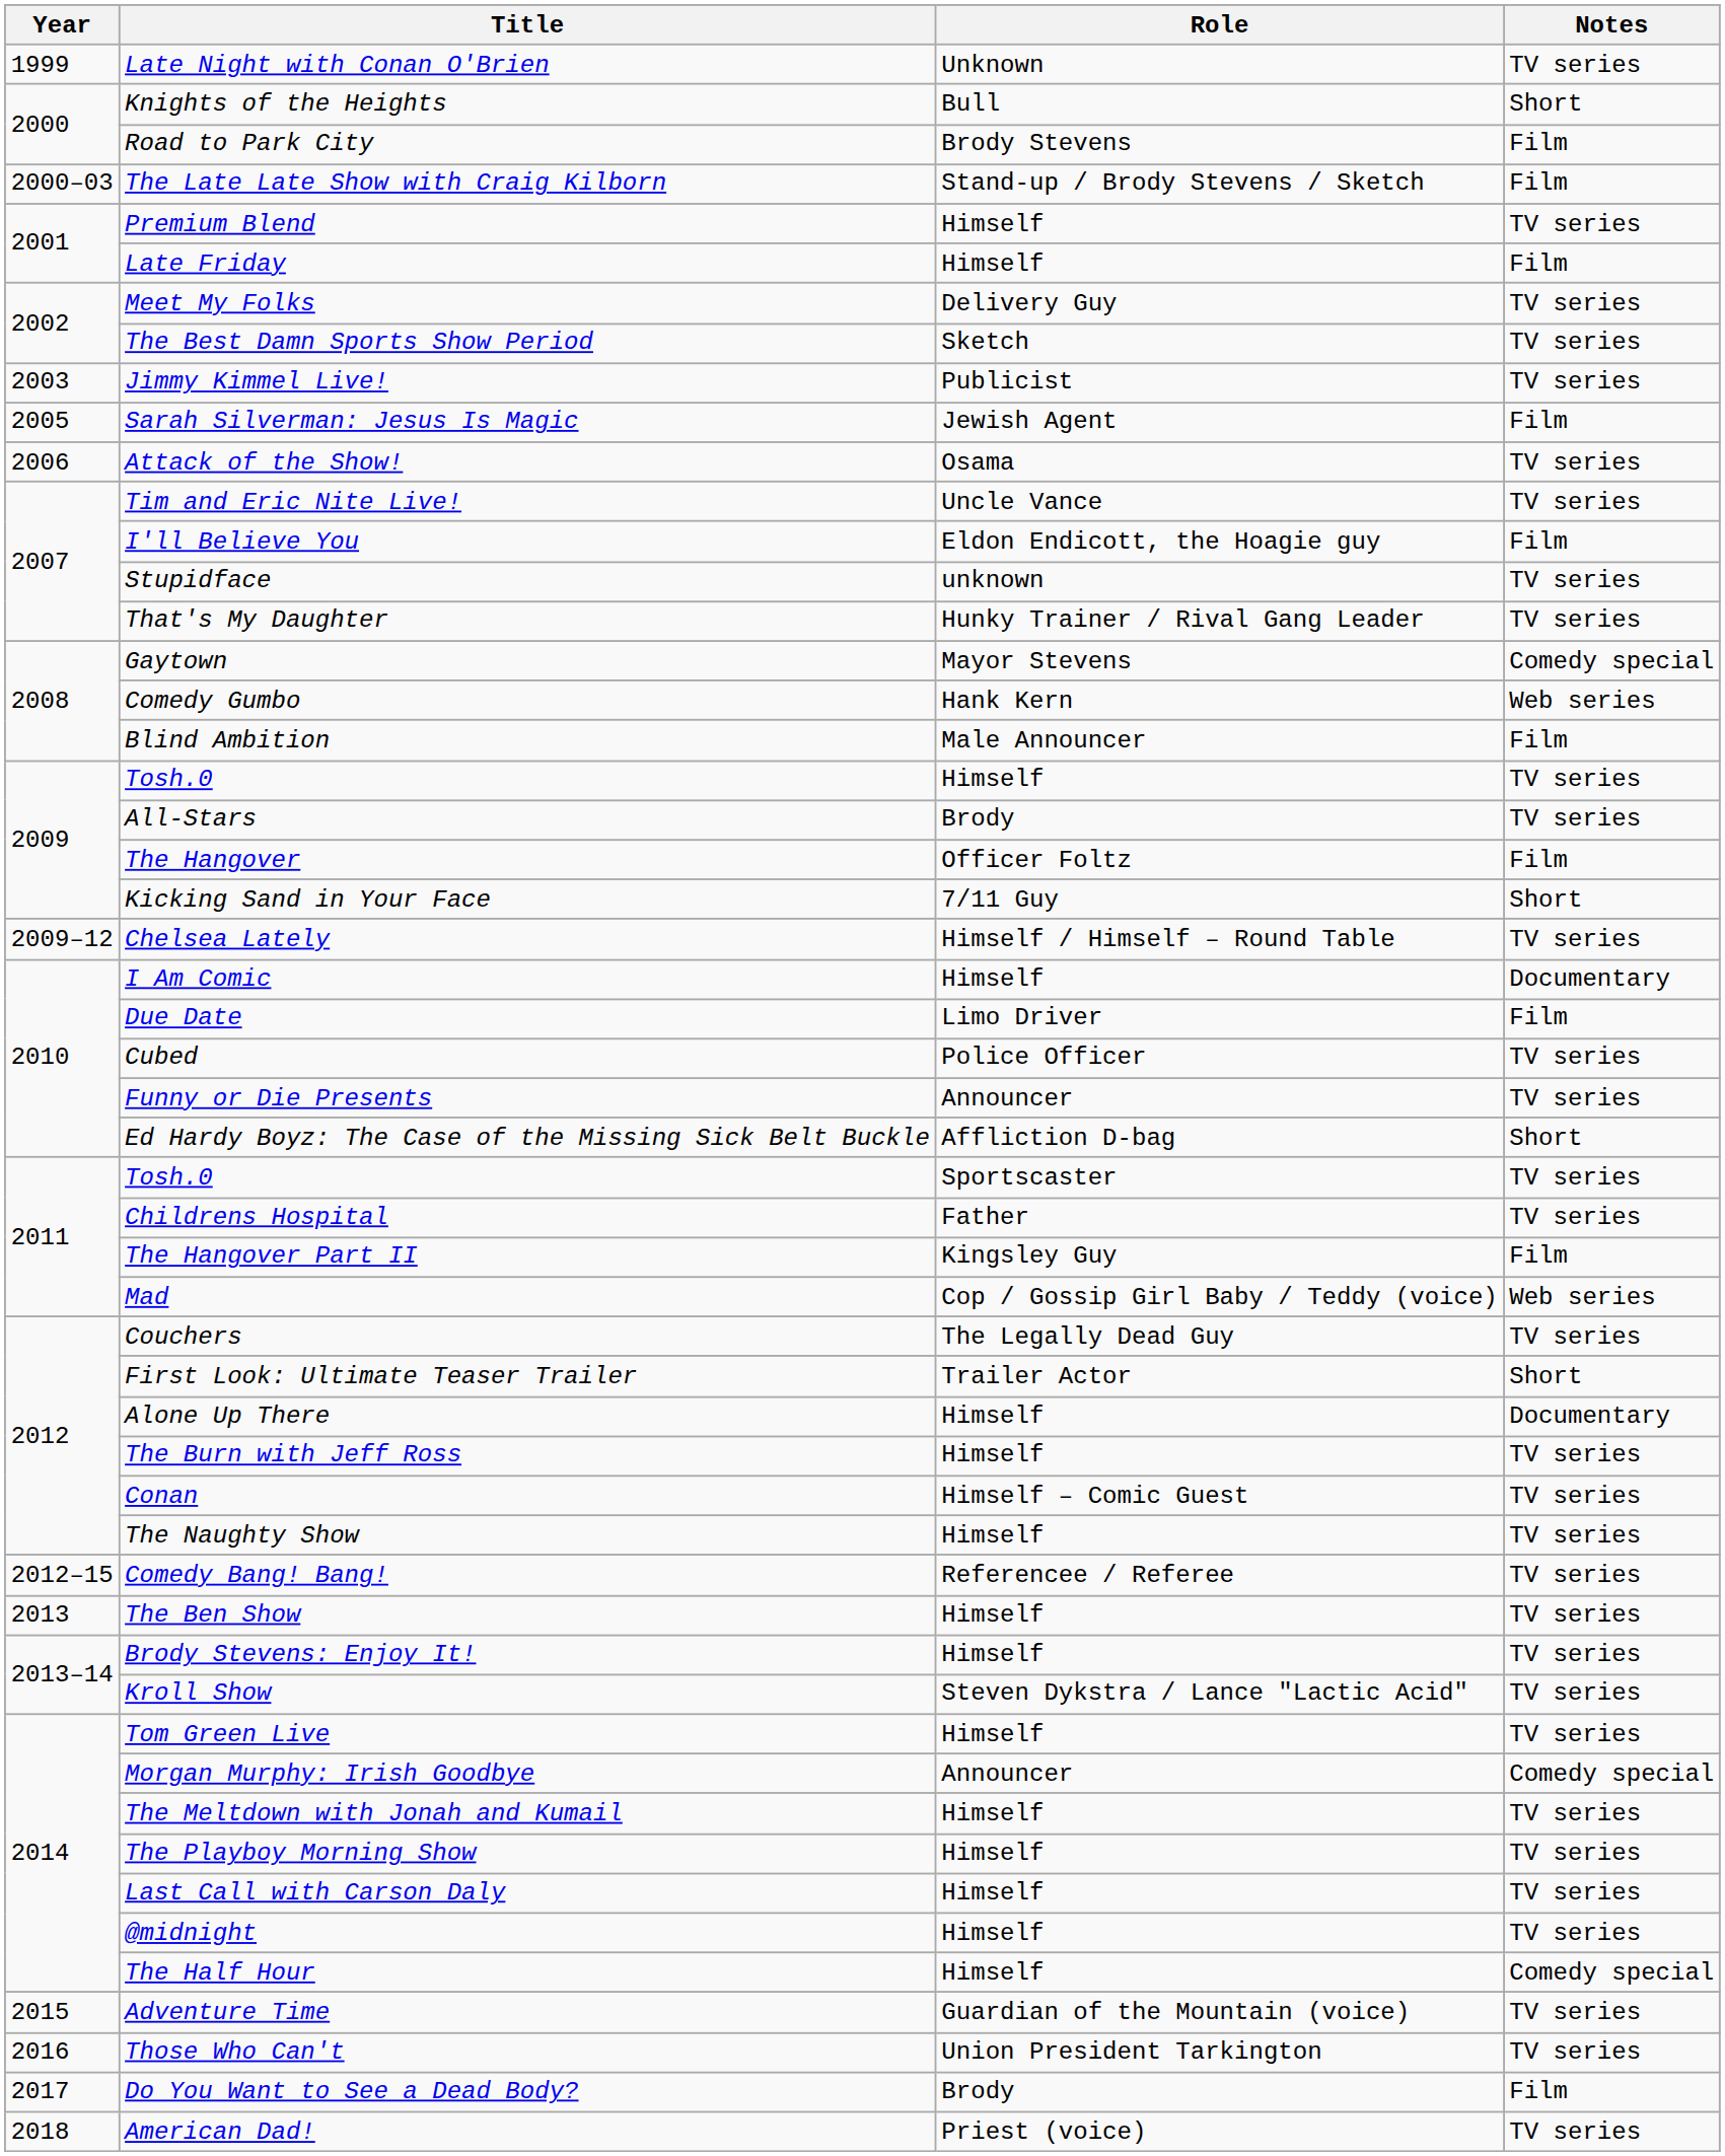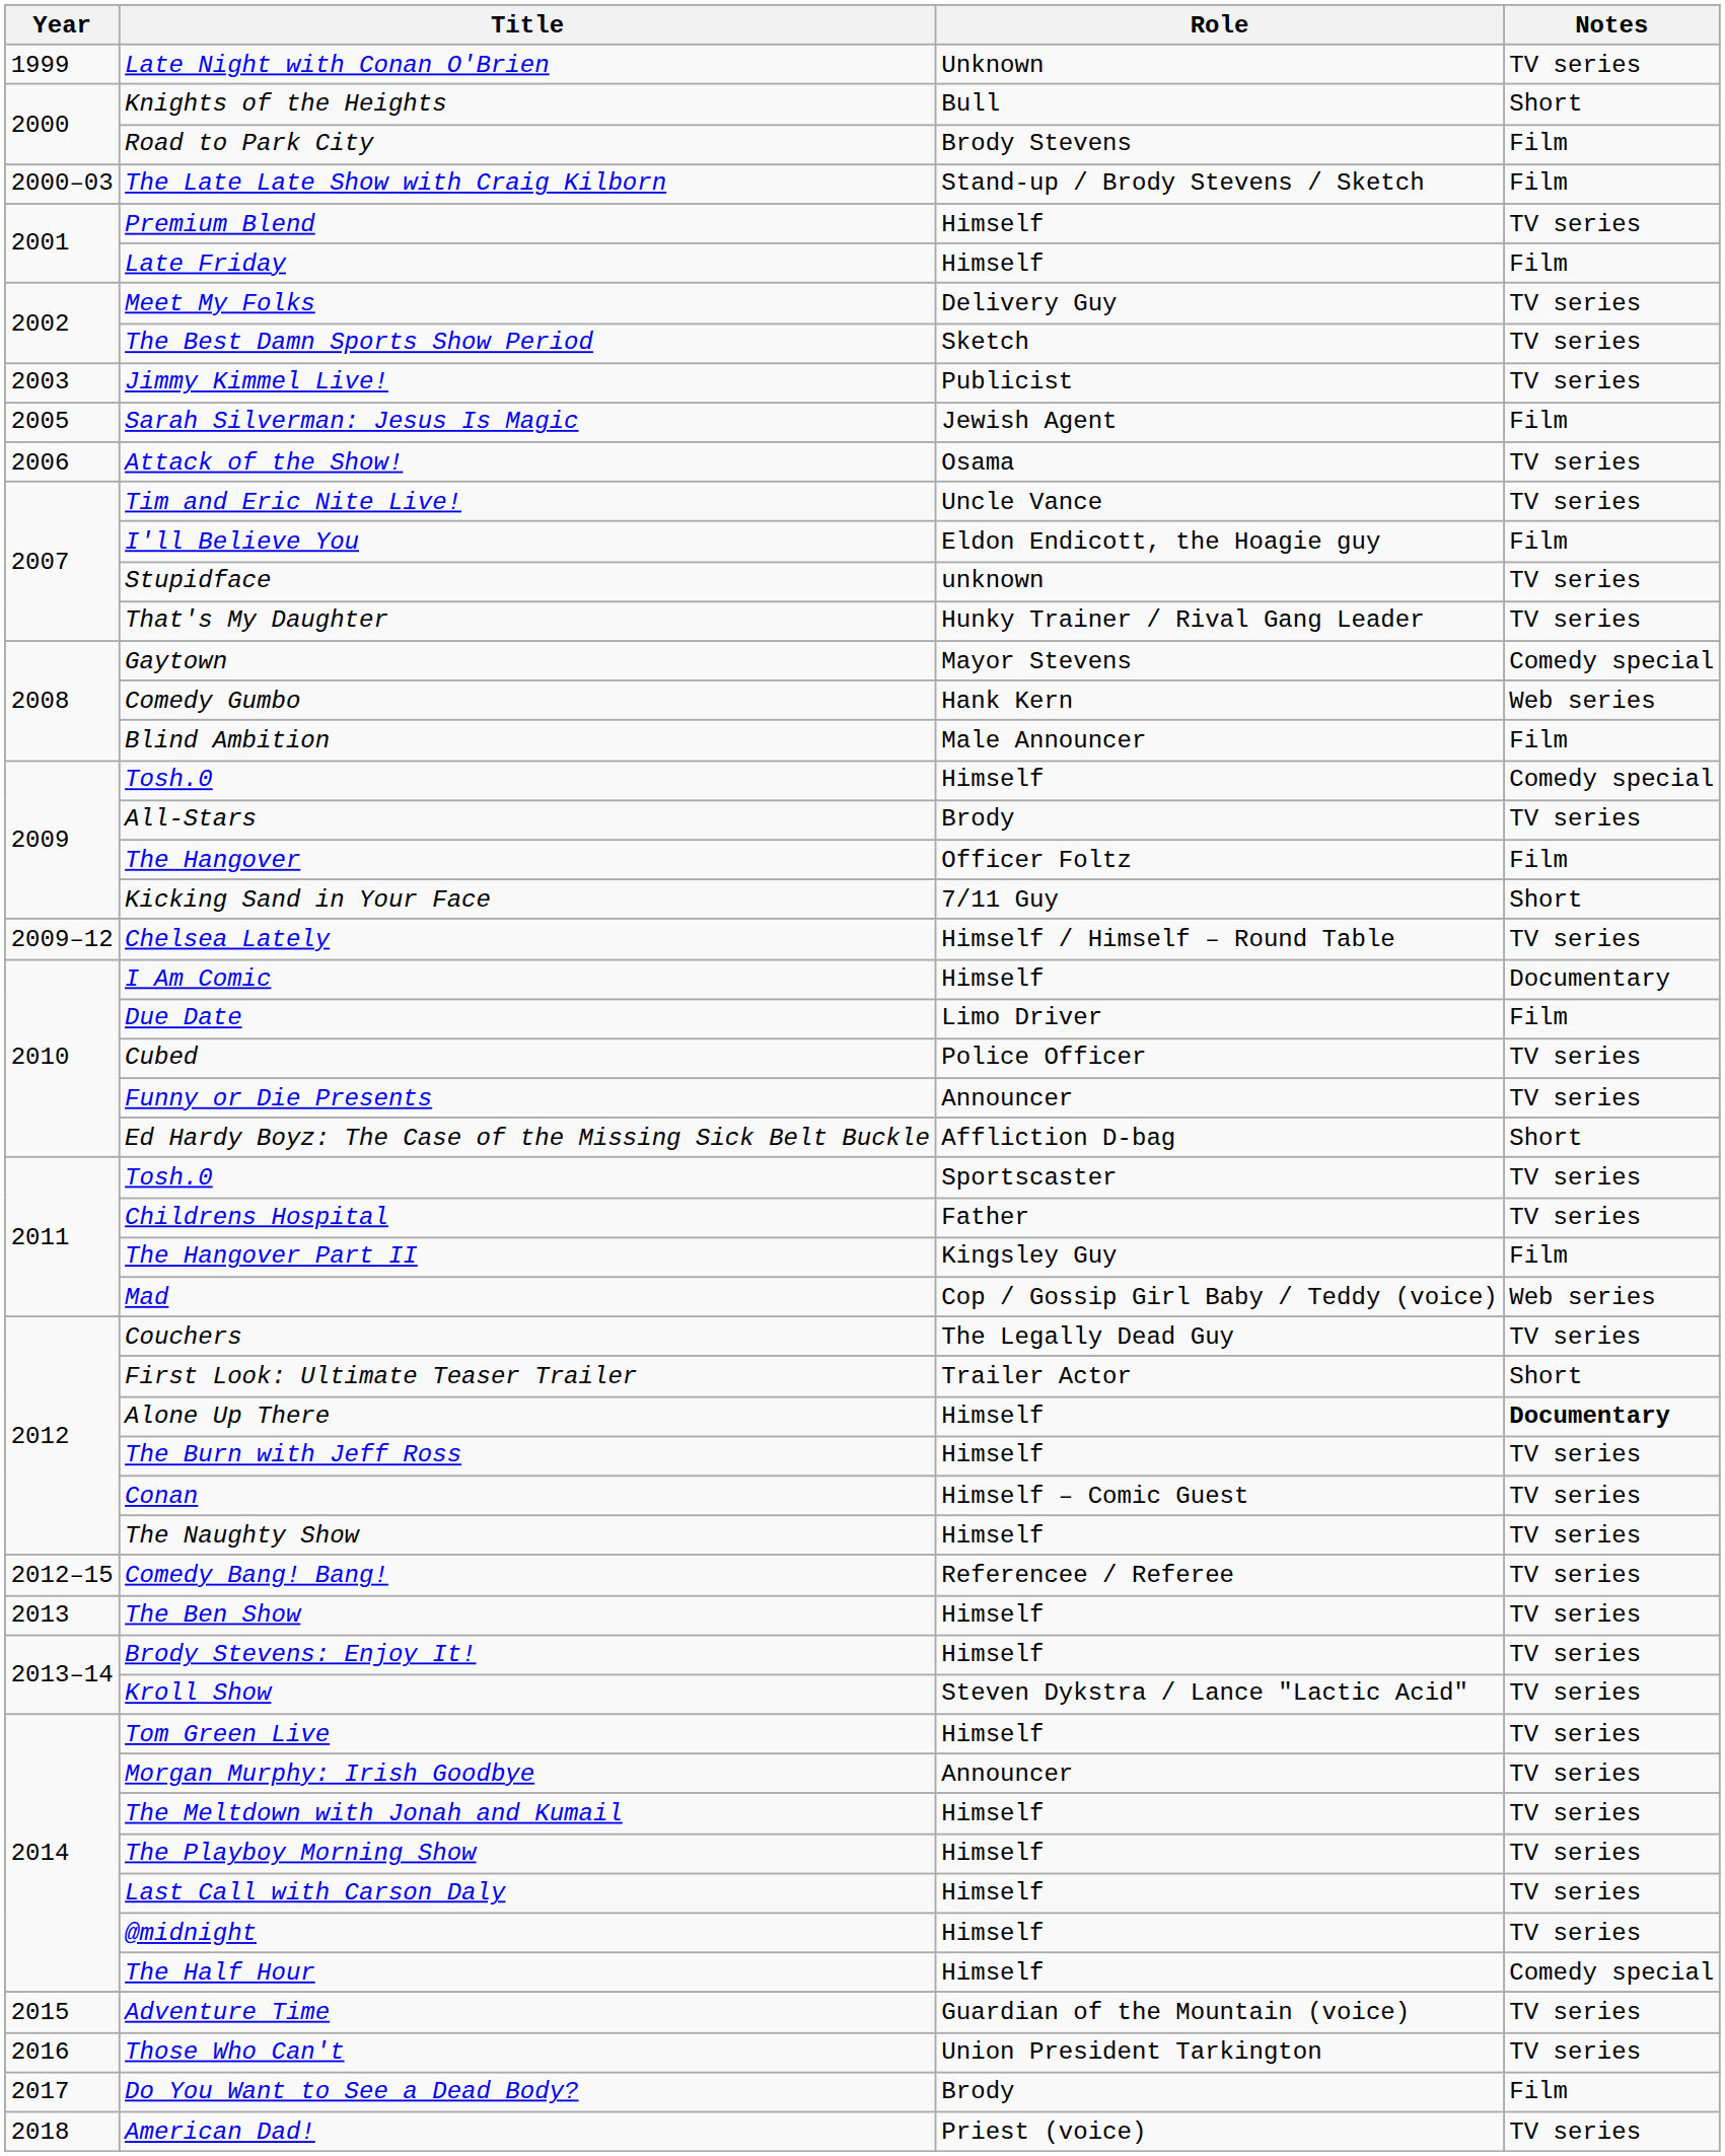 <table class="wikitable">
 <tr>
 <th>Year</th>
 <th>Title</th>
 <th>Role</th>
 <th>Notes</th>
 </tr>
 <tr>
 <td>1999</td>
 <td><em><a href='#'>Late Night with Conan O'Brien</a></em></td>
 <td>Unknown</td>
 <td>TV series</td>
 </tr>
 <tr>
 <td rowspan="2">2000</td>
 <td><em>Knights of the Heights</em></td>
 <td>Bull</td>
 <td>Short</td>
 </tr>
 <tr>
 <td><em>Road to Park City</em></td>
 <td>Brody Stevens</td>
 <td>Film</td>
 </tr>
 <tr>
 <td>2000–03</td>
 <td><em><a href='#'>The Late Late Show with Craig Kilborn</a></em></td>
 <td>Stand-up / Brody Stevens / Sketch</td>
 <td>Film</td>
 </tr>
 <tr>
 <td rowspan="2">2001</td>
 <td><em><a href='#'>Premium Blend</a></em></td>
 <td>Himself</td>
 <td>TV series</td>
 </tr>
 <tr>
 <td><em><a href='#'>Late Friday</a></em></td>
 <td>Himself</td>
 <td>Film</td>
 </tr>
 <tr>
 <td rowspan="2">2002</td>
 <td><em><a href='#'>Meet My Folks</a></em></td>
 <td>Delivery Guy</td>
 <td>TV series</td>
 </tr>
 <tr>
 <td><em><a href='#'>The Best Damn Sports Show Period</a></em></td>
 <td>Sketch</td>
 <td>TV series</td>
 </tr>
 <tr>
 <td>2003</td>
 <td><em><a href='#'>Jimmy Kimmel Live!</a></em></td>
 <td>Publicist</td>
 <td>TV series</td>
 </tr>
 <tr>
 <td>2005</td>
 <td><em><a href='#'>Sarah Silverman: Jesus Is Magic</a></em></td>
 <td>Jewish Agent</td>
 <td>Film</td>
 </tr>
 <tr>
 <td>2006</td>
 <td><em><a href='#'>Attack of the Show!</a></em></td>
 <td>Osama</td>
 <td>TV series</td>
 </tr>
 <tr>
 <td rowspan="4">2007</td>
 <td><em><a href='#'>Tim and Eric Nite Live!</a></em></td>
 <td>Uncle Vance</td>
 <td>TV series</td>
 </tr>
 <tr>
 <td><em><a href='#'>I'll Believe You</a></em></td>
 <td>Eldon Endicott, the Hoagie guy</td>
 <td>Film</td>
 </tr>
 <tr>
 <td><em>Stupidface</em></td>
 <td>unknown</td>
 <td>TV series</td>
 </tr>
 <tr>
 <td><em>That's My Daughter</em></td>
 <td>Hunky Trainer / Rival Gang Leader</td>
 <td>TV series</td>
 </tr>
 <tr>
 <td rowspan="3">2008</td>
 <td><em>Gaytown</em></td>
 <td>Mayor Stevens</td>
 <td>Comedy special</td>
 </tr>
 <tr>
 <td><em>Comedy Gumbo</em></td>
 <td>Hank Kern</td>
 <td>Web series</td>
 </tr>
 <tr>
 <td><em>Blind Ambition</em></td>
 <td>Male Announcer</td>
 <td>Film</td>
 </tr>
 <tr>
 <td rowspan="4">2009</td>
 <td><em><a href='#'>Tosh.0</a></em></td>
 <td>Himself</td>
-<td>TV series</td>
+<td>Comedy special</td>
 </tr>
 <tr>
 <td><em>All-Stars</em></td>
 <td>Brody</td>
 <td>TV series</td>
 </tr>
 <tr>
 <td><em><a href='#'>The Hangover</a></em></td>
 <td>Officer Foltz</td>
 <td>Film</td>
 </tr>
 <tr>
 <td><em>Kicking Sand in Your Face</em></td>
 <td>7/11 Guy</td>
 <td>Short</td>
 </tr>
 <tr>
 <td>2009–12</td>
 <td><em><a href='#'>Chelsea Lately</a></em></td>
 <td>Himself / Himself – Round Table</td>
 <td>TV series</td>
 </tr>
 <tr>
 <td rowspan="5">2010</td>
 <td><em><a href='#'>I Am Comic</a></em></td>
 <td>Himself</td>
 <td>Documentary</td>
 </tr>
 <tr>
 <td><em><a href='#'>Due Date</a></em></td>
 <td>Limo Driver</td>
 <td>Film</td>
 </tr>
 <tr>
 <td><em>Cubed</em></td>
 <td>Police Officer</td>
 <td>TV series</td>
 </tr>
 <tr>
 <td><em><a href='#'>Funny or Die Presents</a></em></td>
 <td>Announcer</td>
 <td>TV series</td>
 </tr>
 <tr>
 <td><em>Ed Hardy Boyz: The Case of the Missing Sick Belt Buckle</em></td>
 <td>Affliction D-bag</td>
 <td>Short</td>
 </tr>
 <tr>
 <td rowspan="4">2011</td>
 <td><em><a href='#'>Tosh.0</a></em></td>
 <td>Sportscaster</td>
 <td>TV series</td>
 </tr>
 <tr>
 <td><em><a href='#'>Childrens Hospital</a></em></td>
 <td>Father</td>
 <td>TV series</td>
 </tr>
 <tr>
 <td><em><a href='#'>The Hangover Part II</a></em></td>
 <td>Kingsley Guy</td>
 <td>Film</td>
 </tr>
 <tr>
 <td><em><a href='#'>Mad</a></em></td>
 <td>Cop / Gossip Girl Baby / Teddy (voice)</td>
 <td>Web series</td>
 </tr>
 <tr>
 <td rowspan="6">2012</td>
 <td><em>Couchers</em></td>
 <td>The Legally Dead Guy</td>
 <td>TV series</td>
 </tr>
 <tr>
 <td><em>First Look: Ultimate Teaser Trailer</em></td>
 <td>Trailer Actor</td>
 <td>Short</td>
 </tr>
 <tr>
 <td><em>Alone Up There</em></td>
 <td>Himself</td>
-<td>Documentary</td>
+<td><strong>Documentary</strong></td>
 </tr>
 <tr>
 <td><em><a href='#'>The Burn with Jeff Ross</a></em></td>
 <td>Himself</td>
 <td>TV series</td>
 </tr>
 <tr>
 <td><em><a href='#'>Conan</a></em></td>
 <td>Himself – Comic Guest</td>
 <td>TV series</td>
 </tr>
 <tr>
 <td><em>The Naughty Show</em></td>
 <td>Himself</td>
 <td>TV series</td>
 </tr>
 <tr>
 <td>2012–15</td>
 <td><em><a href='#'>Comedy Bang! Bang!</a></em></td>
 <td>Referencee / Referee</td>
 <td>TV series</td>
 </tr>
 <tr>
 <td>2013</td>
 <td><em><a href='#'>The Ben Show</a></em></td>
 <td>Himself</td>
 <td>TV series</td>
 </tr>
 <tr>
 <td rowspan="2">2013–14</td>
 <td><em><a href='#'>Brody Stevens: Enjoy It!</a></em></td>
 <td>Himself</td>
 <td>TV series</td>
 </tr>
 <tr>
 <td><em><a href='#'>Kroll Show</a></em></td>
 <td>Steven Dykstra / Lance "Lactic Acid"</td>
 <td>TV series</td>
 </tr>
 <tr>
 <td rowspan="7">2014</td>
 <td><em><a href='#'>Tom Green Live</a></em></td>
 <td>Himself</td>
 <td>TV series</td>
 </tr>
 <tr>
 <td><em><a href='#'>Morgan Murphy: Irish Goodbye</a></em></td>
 <td>Announcer</td>
-<td>Comedy special</td>
+<td>TV series</td>
 </tr>
 <tr>
 <td><em><a href='#'>The Meltdown with Jonah and Kumail</a></em></td>
 <td>Himself</td>
 <td>TV series</td>
 </tr>
 <tr>
 <td><em><a href='#'>The Playboy Morning Show</a></em></td>
 <td>Himself</td>
 <td>TV series</td>
 </tr>
 <tr>
 <td><em><a href='#'>Last Call with Carson Daly</a></em></td>
 <td>Himself</td>
 <td>TV series</td>
 </tr>
 <tr>
 <td><em><a href='#'>@midnight</a></em></td>
 <td>Himself</td>
 <td>TV series</td>
 </tr>
 <tr>
 <td><em><a href='#'>The Half Hour</a></em></td>
 <td>Himself</td>
 <td>Comedy special</td>
 </tr>
 <tr>
 <td>2015</td>
 <td><em><a href='#'>Adventure Time</a></em></td>
 <td>Guardian of the Mountain (voice)</td>
 <td>TV series</td>
 </tr>
 <tr>
 <td>2016</td>
 <td><em><a href='#'>Those Who Can't</a></em></td>
 <td>Union President Tarkington</td>
 <td>TV series</td>
 </tr>
 <tr>
 <td>2017</td>
 <td><em><a href='#'>Do You Want to See a Dead Body?</a></em></td>
 <td>Brody</td>
 <td>Film</td>
 </tr>
 <tr>
 <td>2018</td>
 <td><em><a href='#'>American Dad!</a></em></td>
 <td>Priest (voice)</td>
 <td>TV series</td>
 </tr>
 </table>
